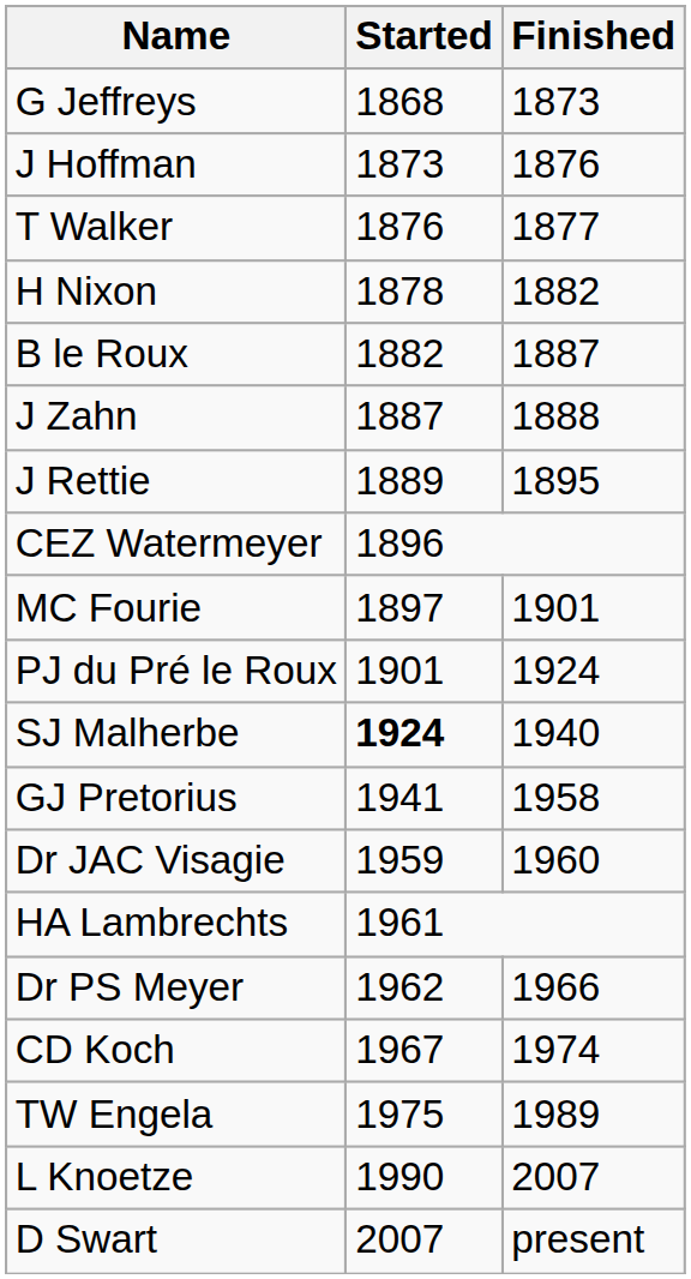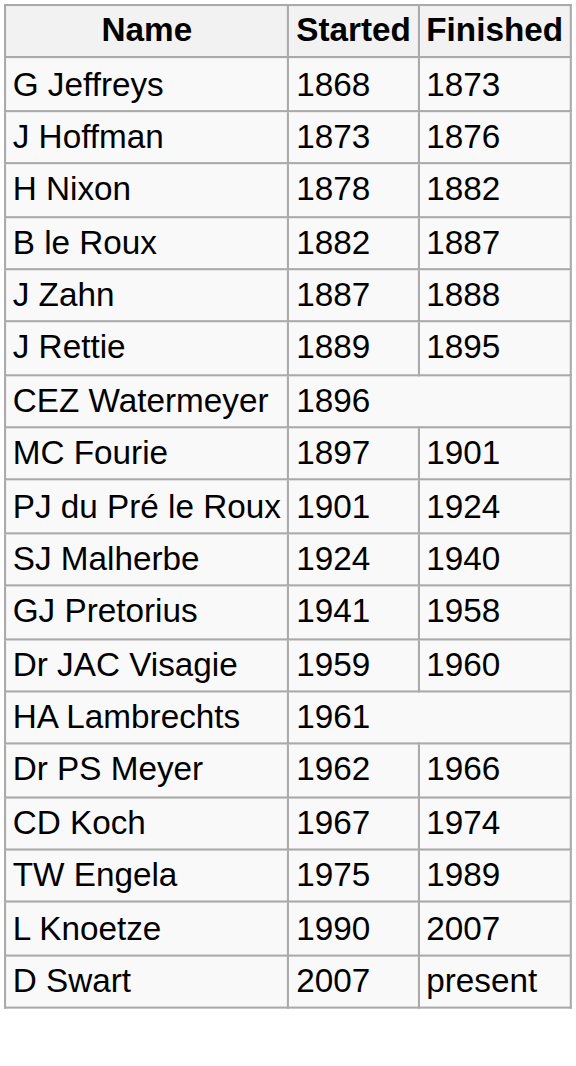 <table class="wikitable sortable">
 <tr>
 <th>Name</th>
 <th>Started</th>
 <th>Finished</th>
 </tr>
 <tr>
 <td>G Jeffreys</td>
 <td>1868</td>
 <td>1873</td>
 </tr>
 <tr>
 <td>J Hoffman</td>
 <td>1873</td>
 <td>1876</td>
-</tr>
-<tr>
-<td>T Walker</td>
-<td>1876</td>
-<td>1877</td>
 </tr>
 <tr>
 <td>H Nixon</td>
 <td>1878</td>
 <td>1882</td>
 </tr>
 <tr>
 <td>B le Roux</td>
 <td>1882</td>
 <td>1887</td>
 </tr>
 <tr>
 <td>J Zahn</td>
 <td>1887</td>
 <td>1888</td>
 </tr>
 <tr>
 <td>J Rettie</td>
 <td>1889</td>
 <td>1895</td>
 </tr>
 <tr>
 <td>CEZ Watermeyer</td>
 <td colspan=2>1896</td>
 </tr>
 <tr>
 <td>MC Fourie</td>
 <td>1897</td>
 <td>1901</td>
 </tr>
 <tr>
 <td>PJ du Pré le Roux</td>
 <td>1901</td>
 <td>1924</td>
 </tr>
 <tr>
 <td>SJ Malherbe</td>
-<td><strong>1924</strong></td>
+<td>1924</td>
 <td>1940</td>
 </tr>
 <tr>
 <td>GJ Pretorius</td>
 <td>1941</td>
 <td>1958</td>
 </tr>
 <tr>
 <td>Dr JAC Visagie</td>
 <td>1959</td>
 <td>1960</td>
 </tr>
 <tr>
 <td>HA Lambrechts</td>
 <td colspan=2>1961</td>
 </tr>
 <tr>
 <td>Dr PS Meyer</td>
 <td>1962</td>
 <td>1966</td>
 </tr>
 <tr>
 <td>CD Koch</td>
 <td>1967</td>
 <td>1974</td>
 </tr>
 <tr>
 <td>TW Engela</td>
 <td>1975</td>
 <td>1989</td>
 </tr>
 <tr>
 <td>L Knoetze</td>
 <td>1990</td>
 <td>2007</td>
 </tr>
 <tr>
 <td>D Swart</td>
 <td>2007</td>
 <td>present</td>
 </tr>
 </table>
